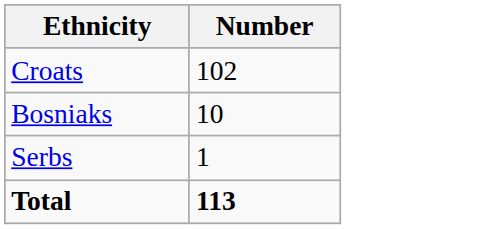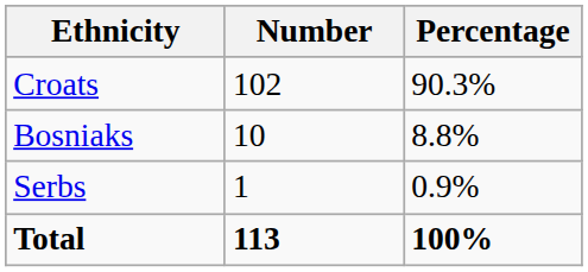 <table class="wikitable">
 <tr>
 <th width="100px">Ethnicity</th>
 <th width="80px">Number</th>
+<th width="80px">Percentage</th>
 </tr>
 <tr>
 <td><a href='#'>Croats</a></td>
 <td>102</td>
+<td>90.3%</td>
 </tr>
 <tr>
 <td><a href='#'>Bosniaks</a></td>
 <td>10</td>
+<td>8.8%</td>
 </tr>
 <tr>
 <td><a href='#'>Serbs</a></td>
 <td>1</td>
+<td>0.9%</td>
 </tr>
 <tr>
 <td><strong>Total</strong></td>
 <td><strong>113</strong></td>
+<td><strong>100%</strong></td>
 </tr>
 </table>
